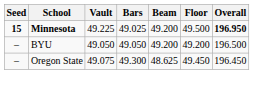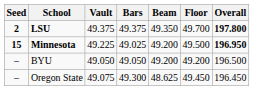 <table class="wikitable" style="white-space:nowrap; font-size:95%; text-align:center">
 <tr>
 <th>Seed</th>
 <th>School</th>
 <th>Vault</th>
 <th>Bars</th>
 <th>Beam</th>
 <th>Floor</th>
 <th>Overall</th>
+</tr>
+<tr>
+<td><strong>2</strong></td>
+<td align=left><strong>LSU</strong></td>
+<td>49.375</td>
+<td>49.375</td>
+<td>49.350</td>
+<td>49.700</td>
+<td><strong>197.800</strong></td>
 </tr>
 <tr>
 <td><strong>15</strong></td>
 <td align=left><strong>Minnesota</strong></td>
 <td>49.225</td>
 <td>49.025</td>
 <td>49.200</td>
 <td>49.500</td>
 <td><strong>196.950</strong></td>
 </tr>
 <tr>
 <td>–</td>
 <td align=left>BYU</td>
 <td>49.050</td>
 <td>49.050</td>
 <td>49.200</td>
 <td>49.200</td>
 <td>196.500</td>
 </tr>
 <tr>
 <td>–</td>
 <td align=left>Oregon State</td>
 <td>49.075</td>
 <td>49.300</td>
 <td>48.625</td>
 <td>49.450</td>
 <td>196.450</td>
 </tr>
 </table>
